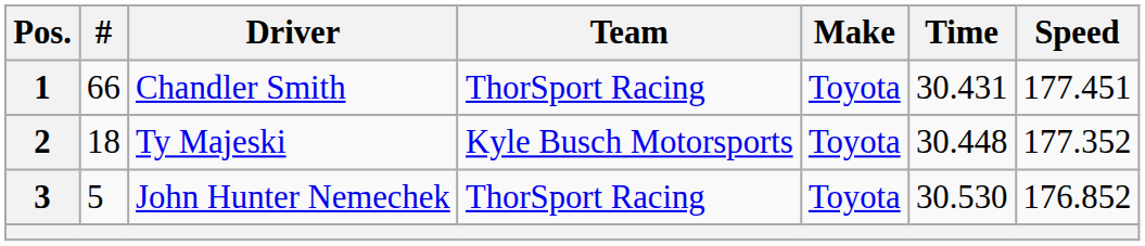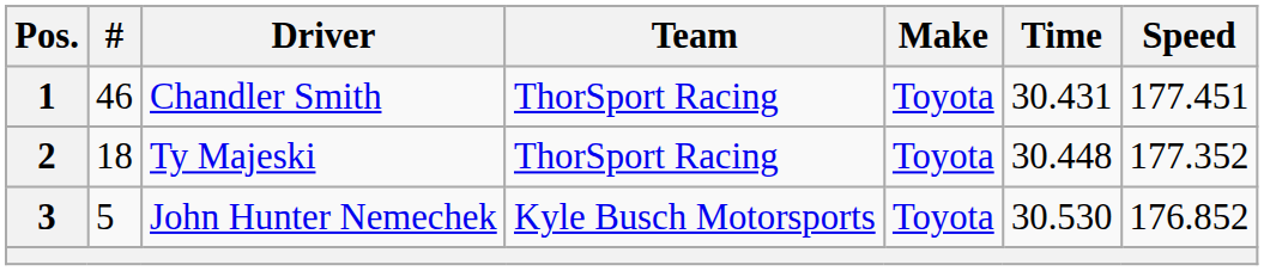 <table class="wikitable" style="font-size:95%">
 <tr>
 <th>Pos.</th>
 <th>#</th>
 <th>Driver</th>
 <th>Team</th>
 <th>Make</th>
 <th>Time</th>
 <th>Speed</th>
 </tr>
 <tr>
 <th>1</th>
-<td>66</td>
+<td>46</td>
 <td><a href='#'>Chandler Smith</a></td>
 <td><a href='#'>ThorSport Racing</a></td>
 <td><a href='#'>Toyota</a></td>
 <td>30.431</td>
 <td>177.451</td>
 </tr>
 <tr>
 <th>2</th>
 <td>18</td>
 <td><a href='#'>Ty Majeski</a></td>
-<td><a href='#'>Kyle Busch Motorsports</a></td>
+<td><a href='#'>ThorSport Racing</a></td>
 <td><a href='#'>Toyota</a></td>
 <td>30.448</td>
 <td>177.352</td>
 </tr>
 <tr>
 <th>3</th>
 <td>5</td>
 <td><a href='#'>John Hunter Nemechek</a></td>
-<td><a href='#'>ThorSport Racing</a></td>
+<td><a href='#'>Kyle Busch Motorsports</a></td>
 <td><a href='#'>Toyota</a></td>
 <td>30.530</td>
 <td>176.852</td>
 </tr>
 <tr>
 <th colspan="7"></th>
 </tr>
 </table>
